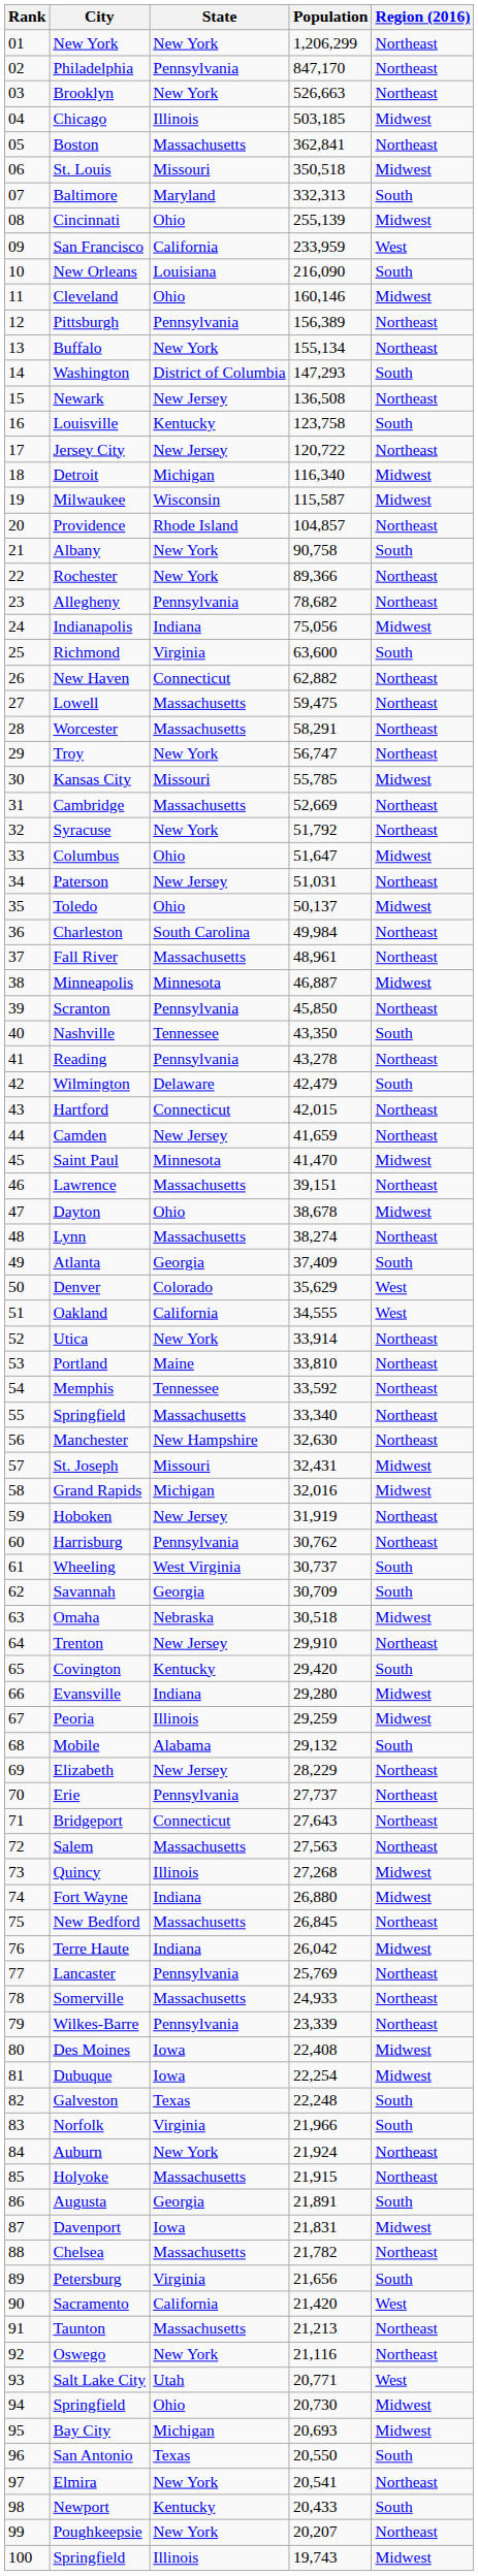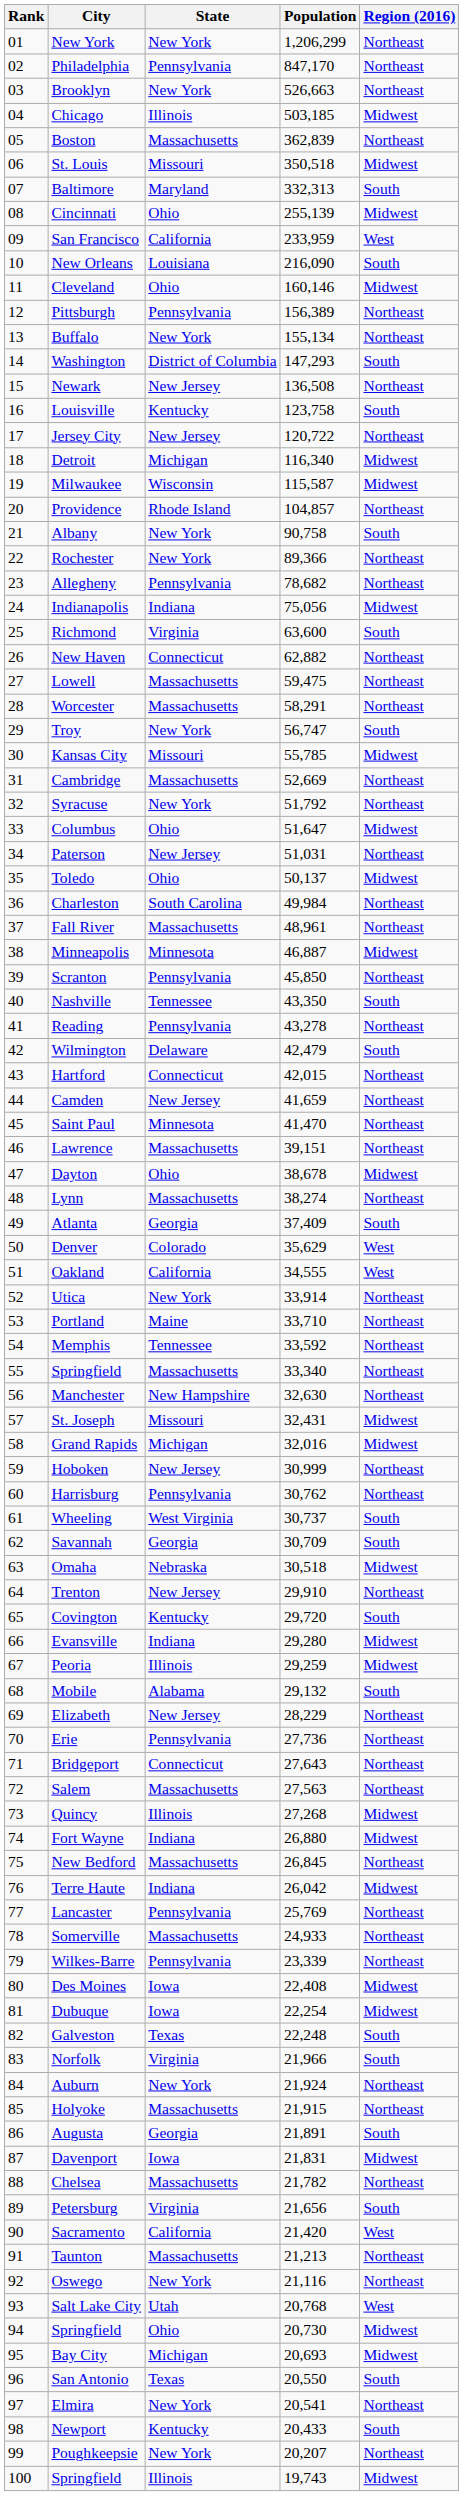 <table class="wikitable sortable">
 <tr>
 <th>Rank</th>
 <th>City</th>
 <th>State</th>
 <th>Population</th>
 <th><a href='#'>Region (2016)</a></th>
 </tr>
 <tr>
 <td>01</td>
 <td><a href='#'>New York</a></td>
 <td><a href='#'>New York</a></td>
 <td>1,206,299</td>
 <td><a href='#'>Northeast</a></td>
 </tr>
 <tr>
 <td>02</td>
 <td><a href='#'>Philadelphia</a></td>
 <td><a href='#'>Pennsylvania</a></td>
 <td>847,170</td>
 <td><a href='#'>Northeast</a></td>
 </tr>
 <tr>
 <td>03</td>
 <td><a href='#'>Brooklyn</a></td>
 <td><a href='#'>New York</a></td>
 <td>526,663</td>
 <td><a href='#'>Northeast</a></td>
 </tr>
 <tr>
 <td>04</td>
 <td><a href='#'>Chicago</a></td>
 <td><a href='#'>Illinois</a></td>
 <td>503,185</td>
 <td><a href='#'>Midwest</a></td>
 </tr>
 <tr>
 <td>05</td>
 <td><a href='#'>Boston</a></td>
 <td><a href='#'>Massachusetts</a></td>
-<td>362,841</td>
+<td>362,839</td>
 <td><a href='#'>Northeast</a></td>
 </tr>
 <tr>
 <td>06</td>
 <td><a href='#'>St. Louis</a></td>
 <td><a href='#'>Missouri</a></td>
 <td>350,518</td>
 <td><a href='#'>Midwest</a></td>
 </tr>
 <tr>
 <td>07</td>
 <td><a href='#'>Baltimore</a></td>
 <td><a href='#'>Maryland</a></td>
 <td>332,313</td>
 <td><a href='#'>South</a></td>
 </tr>
 <tr>
 <td>08</td>
 <td><a href='#'>Cincinnati</a></td>
 <td><a href='#'>Ohio</a></td>
 <td>255,139</td>
 <td><a href='#'>Midwest</a></td>
 </tr>
 <tr>
 <td>09</td>
 <td><a href='#'>San Francisco</a></td>
 <td><a href='#'>California</a></td>
 <td>233,959</td>
 <td><a href='#'>West</a></td>
 </tr>
 <tr>
 <td>10</td>
 <td><a href='#'>New Orleans</a></td>
 <td><a href='#'>Louisiana</a></td>
 <td>216,090</td>
 <td><a href='#'>South</a></td>
 </tr>
 <tr>
 <td>11</td>
 <td><a href='#'>Cleveland</a></td>
 <td><a href='#'>Ohio</a></td>
 <td>160,146</td>
 <td><a href='#'>Midwest</a></td>
 </tr>
 <tr>
 <td>12</td>
 <td><a href='#'>Pittsburgh</a></td>
 <td><a href='#'>Pennsylvania</a></td>
 <td>156,389</td>
 <td><a href='#'>Northeast</a></td>
 </tr>
 <tr>
 <td>13</td>
 <td><a href='#'>Buffalo</a></td>
 <td><a href='#'>New York</a></td>
 <td>155,134</td>
 <td><a href='#'>Northeast</a></td>
 </tr>
 <tr>
 <td>14</td>
 <td><a href='#'>Washington</a></td>
 <td><a href='#'>District of Columbia</a></td>
 <td>147,293</td>
 <td><a href='#'>South</a></td>
 </tr>
 <tr>
 <td>15</td>
 <td><a href='#'>Newark</a></td>
 <td><a href='#'>New Jersey</a></td>
 <td>136,508</td>
 <td><a href='#'>Northeast</a></td>
 </tr>
 <tr>
 <td>16</td>
 <td><a href='#'>Louisville</a></td>
 <td><a href='#'>Kentucky</a></td>
 <td>123,758</td>
 <td><a href='#'>South</a></td>
 </tr>
 <tr>
 <td>17</td>
 <td><a href='#'>Jersey City</a></td>
 <td><a href='#'>New Jersey</a></td>
 <td>120,722</td>
 <td><a href='#'>Northeast</a></td>
 </tr>
 <tr>
 <td>18</td>
 <td><a href='#'>Detroit</a></td>
 <td><a href='#'>Michigan</a></td>
 <td>116,340</td>
 <td><a href='#'>Midwest</a></td>
 </tr>
 <tr>
 <td>19</td>
 <td><a href='#'>Milwaukee</a></td>
 <td><a href='#'>Wisconsin</a></td>
 <td>115,587</td>
 <td><a href='#'>Midwest</a></td>
 </tr>
 <tr>
 <td>20</td>
 <td><a href='#'>Providence</a></td>
 <td><a href='#'>Rhode Island</a></td>
 <td>104,857</td>
 <td><a href='#'>Northeast</a></td>
 </tr>
 <tr>
 <td>21</td>
 <td><a href='#'>Albany</a></td>
 <td><a href='#'>New York</a></td>
 <td>90,758</td>
 <td><a href='#'>South</a></td>
 </tr>
 <tr>
 <td>22</td>
 <td><a href='#'>Rochester</a></td>
 <td><a href='#'>New York</a></td>
 <td>89,366</td>
 <td><a href='#'>Northeast</a></td>
 </tr>
 <tr>
 <td>23</td>
 <td><a href='#'>Allegheny</a></td>
 <td><a href='#'>Pennsylvania</a></td>
 <td>78,682</td>
 <td><a href='#'>Northeast</a></td>
 </tr>
 <tr>
 <td>24</td>
 <td><a href='#'>Indianapolis</a></td>
 <td><a href='#'>Indiana</a></td>
 <td>75,056</td>
 <td><a href='#'>Midwest</a></td>
 </tr>
 <tr>
 <td>25</td>
 <td><a href='#'>Richmond</a></td>
 <td><a href='#'>Virginia</a></td>
 <td>63,600</td>
 <td><a href='#'>South</a></td>
 </tr>
 <tr>
 <td>26</td>
 <td><a href='#'>New Haven</a></td>
 <td><a href='#'>Connecticut</a></td>
 <td>62,882</td>
 <td><a href='#'>Northeast</a></td>
 </tr>
 <tr>
 <td>27</td>
 <td><a href='#'>Lowell</a></td>
 <td><a href='#'>Massachusetts</a></td>
 <td>59,475</td>
 <td><a href='#'>Northeast</a></td>
 </tr>
 <tr>
 <td>28</td>
 <td><a href='#'>Worcester</a></td>
 <td><a href='#'>Massachusetts</a></td>
 <td>58,291</td>
 <td><a href='#'>Northeast</a></td>
 </tr>
 <tr>
 <td>29</td>
 <td><a href='#'>Troy</a></td>
 <td><a href='#'>New York</a></td>
 <td>56,747</td>
-<td><a href='#'>Northeast</a></td>
+<td><a href='#'>South</a></td>
 </tr>
 <tr>
 <td>30</td>
 <td><a href='#'>Kansas City</a></td>
 <td><a href='#'>Missouri</a></td>
 <td>55,785</td>
 <td><a href='#'>Midwest</a></td>
 </tr>
 <tr>
 <td>31</td>
 <td><a href='#'>Cambridge</a></td>
 <td><a href='#'>Massachusetts</a></td>
 <td>52,669</td>
 <td><a href='#'>Northeast</a></td>
 </tr>
 <tr>
 <td>32</td>
 <td><a href='#'>Syracuse</a></td>
 <td><a href='#'>New York</a></td>
 <td>51,792</td>
 <td><a href='#'>Northeast</a></td>
 </tr>
 <tr>
 <td>33</td>
 <td><a href='#'>Columbus</a></td>
 <td><a href='#'>Ohio</a></td>
 <td>51,647</td>
 <td><a href='#'>Midwest</a></td>
 </tr>
 <tr>
 <td>34</td>
 <td><a href='#'>Paterson</a></td>
 <td><a href='#'>New Jersey</a></td>
 <td>51,031</td>
 <td><a href='#'>Northeast</a></td>
 </tr>
 <tr>
 <td>35</td>
 <td><a href='#'>Toledo</a></td>
 <td><a href='#'>Ohio</a></td>
 <td>50,137</td>
 <td><a href='#'>Midwest</a></td>
 </tr>
 <tr>
 <td>36</td>
 <td><a href='#'>Charleston</a></td>
 <td><a href='#'>South Carolina</a></td>
 <td>49,984</td>
 <td><a href='#'>Northeast</a></td>
 </tr>
 <tr>
 <td>37</td>
 <td><a href='#'>Fall River</a></td>
 <td><a href='#'>Massachusetts</a></td>
 <td>48,961</td>
 <td><a href='#'>Northeast</a></td>
 </tr>
 <tr>
 <td>38</td>
 <td><a href='#'>Minneapolis</a></td>
 <td><a href='#'>Minnesota</a></td>
 <td>46,887</td>
 <td><a href='#'>Midwest</a></td>
 </tr>
 <tr>
 <td>39</td>
 <td><a href='#'>Scranton</a></td>
 <td><a href='#'>Pennsylvania</a></td>
 <td>45,850</td>
 <td><a href='#'>Northeast</a></td>
 </tr>
 <tr>
 <td>40</td>
 <td><a href='#'>Nashville</a></td>
 <td><a href='#'>Tennessee</a></td>
 <td>43,350</td>
 <td><a href='#'>South</a></td>
 </tr>
 <tr>
 <td>41</td>
 <td><a href='#'>Reading</a></td>
 <td><a href='#'>Pennsylvania</a></td>
 <td>43,278</td>
 <td><a href='#'>Northeast</a></td>
 </tr>
 <tr>
 <td>42</td>
 <td><a href='#'>Wilmington</a></td>
 <td><a href='#'>Delaware</a></td>
 <td>42,479</td>
 <td><a href='#'>South</a></td>
 </tr>
 <tr>
 <td>43</td>
 <td><a href='#'>Hartford</a></td>
 <td><a href='#'>Connecticut</a></td>
 <td>42,015</td>
 <td><a href='#'>Northeast</a></td>
 </tr>
 <tr>
 <td>44</td>
 <td><a href='#'>Camden</a></td>
 <td><a href='#'>New Jersey</a></td>
 <td>41,659</td>
 <td><a href='#'>Northeast</a></td>
 </tr>
 <tr>
 <td>45</td>
 <td><a href='#'>Saint Paul</a></td>
 <td><a href='#'>Minnesota</a></td>
 <td>41,470</td>
-<td><a href='#'>Midwest</a></td>
+<td><a href='#'>Northeast</a></td>
 </tr>
 <tr>
 <td>46</td>
 <td><a href='#'>Lawrence</a></td>
 <td><a href='#'>Massachusetts</a></td>
 <td>39,151</td>
 <td><a href='#'>Northeast</a></td>
 </tr>
 <tr>
 <td>47</td>
 <td><a href='#'>Dayton</a></td>
 <td><a href='#'>Ohio</a></td>
 <td>38,678</td>
 <td><a href='#'>Midwest</a></td>
 </tr>
 <tr>
 <td>48</td>
 <td><a href='#'>Lynn</a></td>
 <td><a href='#'>Massachusetts</a></td>
 <td>38,274</td>
 <td><a href='#'>Northeast</a></td>
 </tr>
 <tr>
 <td>49</td>
 <td><a href='#'>Atlanta</a></td>
 <td><a href='#'>Georgia</a></td>
 <td>37,409</td>
 <td><a href='#'>South</a></td>
 </tr>
 <tr>
 <td>50</td>
 <td><a href='#'>Denver</a></td>
 <td><a href='#'>Colorado</a></td>
 <td>35,629</td>
 <td><a href='#'>West</a></td>
 </tr>
 <tr>
 <td>51</td>
 <td><a href='#'>Oakland</a></td>
 <td><a href='#'>California</a></td>
 <td>34,555</td>
 <td><a href='#'>West</a></td>
 </tr>
 <tr>
 <td>52</td>
 <td><a href='#'>Utica</a></td>
 <td><a href='#'>New York</a></td>
 <td>33,914</td>
 <td><a href='#'>Northeast</a></td>
 </tr>
 <tr>
 <td>53</td>
 <td><a href='#'>Portland</a></td>
 <td><a href='#'>Maine</a></td>
-<td>33,810</td>
+<td>33,710</td>
 <td><a href='#'>Northeast</a></td>
 </tr>
 <tr>
 <td>54</td>
 <td><a href='#'>Memphis</a></td>
 <td><a href='#'>Tennessee</a></td>
 <td>33,592</td>
 <td><a href='#'>Northeast</a></td>
 </tr>
 <tr>
 <td>55</td>
 <td><a href='#'>Springfield</a></td>
 <td><a href='#'>Massachusetts</a></td>
 <td>33,340</td>
 <td><a href='#'>Northeast</a></td>
 </tr>
 <tr>
 <td>56</td>
 <td><a href='#'>Manchester</a></td>
 <td><a href='#'>New Hampshire</a></td>
 <td>32,630</td>
 <td><a href='#'>Northeast</a></td>
 </tr>
 <tr>
 <td>57</td>
 <td><a href='#'>St. Joseph</a></td>
 <td><a href='#'>Missouri</a></td>
 <td>32,431</td>
 <td><a href='#'>Midwest</a></td>
 </tr>
 <tr>
 <td>58</td>
 <td><a href='#'>Grand Rapids</a></td>
 <td><a href='#'>Michigan</a></td>
 <td>32,016</td>
 <td><a href='#'>Midwest</a></td>
 </tr>
 <tr>
 <td>59</td>
 <td><a href='#'>Hoboken</a></td>
 <td><a href='#'>New Jersey</a></td>
-<td>31,919</td>
+<td>30,999</td>
 <td><a href='#'>Northeast</a></td>
 </tr>
 <tr>
 <td>60</td>
 <td><a href='#'>Harrisburg</a></td>
 <td><a href='#'>Pennsylvania</a></td>
 <td>30,762</td>
 <td><a href='#'>Northeast</a></td>
 </tr>
 <tr>
 <td>61</td>
 <td><a href='#'>Wheeling</a></td>
 <td><a href='#'>West Virginia</a></td>
 <td>30,737</td>
 <td><a href='#'>South</a></td>
 </tr>
 <tr>
 <td>62</td>
 <td><a href='#'>Savannah</a></td>
 <td><a href='#'>Georgia</a></td>
 <td>30,709</td>
 <td><a href='#'>South</a></td>
 </tr>
 <tr>
 <td>63</td>
 <td><a href='#'>Omaha</a></td>
 <td><a href='#'>Nebraska</a></td>
 <td>30,518</td>
 <td><a href='#'>Midwest</a></td>
 </tr>
 <tr>
 <td>64</td>
 <td><a href='#'>Trenton</a></td>
 <td><a href='#'>New Jersey</a></td>
 <td>29,910</td>
 <td><a href='#'>Northeast</a></td>
 </tr>
 <tr>
 <td>65</td>
 <td><a href='#'>Covington</a></td>
 <td><a href='#'>Kentucky</a></td>
-<td>29,420</td>
+<td>29,720</td>
 <td><a href='#'>South</a></td>
 </tr>
 <tr>
 <td>66</td>
 <td><a href='#'>Evansville</a></td>
 <td><a href='#'>Indiana</a></td>
 <td>29,280</td>
 <td><a href='#'>Midwest</a></td>
 </tr>
 <tr>
 <td>67</td>
 <td><a href='#'>Peoria</a></td>
 <td><a href='#'>Illinois</a></td>
 <td>29,259</td>
 <td><a href='#'>Midwest</a></td>
 </tr>
 <tr>
 <td>68</td>
 <td><a href='#'>Mobile</a></td>
 <td><a href='#'>Alabama</a></td>
 <td>29,132</td>
 <td><a href='#'>South</a></td>
 </tr>
 <tr>
 <td>69</td>
 <td><a href='#'>Elizabeth</a></td>
 <td><a href='#'>New Jersey</a></td>
 <td>28,229</td>
 <td><a href='#'>Northeast</a></td>
 </tr>
 <tr>
 <td>70</td>
 <td><a href='#'>Erie</a></td>
 <td><a href='#'>Pennsylvania</a></td>
-<td>27,737</td>
+<td>27,736</td>
 <td><a href='#'>Northeast</a></td>
 </tr>
 <tr>
 <td>71</td>
 <td><a href='#'>Bridgeport</a></td>
 <td><a href='#'>Connecticut</a></td>
 <td>27,643</td>
 <td><a href='#'>Northeast</a></td>
 </tr>
 <tr>
 <td>72</td>
 <td><a href='#'>Salem</a></td>
 <td><a href='#'>Massachusetts</a></td>
 <td>27,563</td>
 <td><a href='#'>Northeast</a></td>
 </tr>
 <tr>
 <td>73</td>
 <td><a href='#'>Quincy</a></td>
 <td><a href='#'>Illinois</a></td>
 <td>27,268</td>
 <td><a href='#'>Midwest</a></td>
 </tr>
 <tr>
 <td>74</td>
 <td><a href='#'>Fort Wayne</a></td>
 <td><a href='#'>Indiana</a></td>
 <td>26,880</td>
 <td><a href='#'>Midwest</a></td>
 </tr>
 <tr>
 <td>75</td>
 <td><a href='#'>New Bedford</a></td>
 <td><a href='#'>Massachusetts</a></td>
 <td>26,845</td>
 <td><a href='#'>Northeast</a></td>
 </tr>
 <tr>
 <td>76</td>
 <td><a href='#'>Terre Haute</a></td>
 <td><a href='#'>Indiana</a></td>
 <td>26,042</td>
 <td><a href='#'>Midwest</a></td>
 </tr>
 <tr>
 <td>77</td>
 <td><a href='#'>Lancaster</a></td>
 <td><a href='#'>Pennsylvania</a></td>
 <td>25,769</td>
 <td><a href='#'>Northeast</a></td>
 </tr>
 <tr>
 <td>78</td>
 <td><a href='#'>Somerville</a></td>
 <td><a href='#'>Massachusetts</a></td>
 <td>24,933</td>
 <td><a href='#'>Northeast</a></td>
 </tr>
 <tr>
 <td>79</td>
 <td><a href='#'>Wilkes-Barre</a></td>
 <td><a href='#'>Pennsylvania</a></td>
 <td>23,339</td>
 <td><a href='#'>Northeast</a></td>
 </tr>
 <tr>
 <td>80</td>
 <td><a href='#'>Des Moines</a></td>
 <td><a href='#'>Iowa</a></td>
 <td>22,408</td>
 <td><a href='#'>Midwest</a></td>
 </tr>
 <tr>
 <td>81</td>
 <td><a href='#'>Dubuque</a></td>
 <td><a href='#'>Iowa</a></td>
 <td>22,254</td>
 <td><a href='#'>Midwest</a></td>
 </tr>
 <tr>
 <td>82</td>
 <td><a href='#'>Galveston</a></td>
 <td><a href='#'>Texas</a></td>
 <td>22,248</td>
 <td><a href='#'>South</a></td>
 </tr>
 <tr>
 <td>83</td>
 <td><a href='#'>Norfolk</a></td>
 <td><a href='#'>Virginia</a></td>
 <td>21,966</td>
 <td><a href='#'>South</a></td>
 </tr>
 <tr>
 <td>84</td>
 <td><a href='#'>Auburn</a></td>
 <td><a href='#'>New York</a></td>
 <td>21,924</td>
 <td><a href='#'>Northeast</a></td>
 </tr>
 <tr>
 <td>85</td>
 <td><a href='#'>Holyoke</a></td>
 <td><a href='#'>Massachusetts</a></td>
 <td>21,915</td>
 <td><a href='#'>Northeast</a></td>
 </tr>
 <tr>
 <td>86</td>
 <td><a href='#'>Augusta</a></td>
 <td><a href='#'>Georgia</a></td>
 <td>21,891</td>
 <td><a href='#'>South</a></td>
 </tr>
 <tr>
 <td>87</td>
 <td><a href='#'>Davenport</a></td>
 <td><a href='#'>Iowa</a></td>
 <td>21,831</td>
 <td><a href='#'>Midwest</a></td>
 </tr>
 <tr>
 <td>88</td>
 <td><a href='#'>Chelsea</a></td>
 <td><a href='#'>Massachusetts</a></td>
 <td>21,782</td>
 <td><a href='#'>Northeast</a></td>
 </tr>
 <tr>
 <td>89</td>
 <td><a href='#'>Petersburg</a></td>
 <td><a href='#'>Virginia</a></td>
 <td>21,656</td>
 <td><a href='#'>South</a></td>
 </tr>
 <tr>
 <td>90</td>
 <td><a href='#'>Sacramento</a></td>
 <td><a href='#'>California</a></td>
 <td>21,420</td>
 <td><a href='#'>West</a></td>
 </tr>
 <tr>
 <td>91</td>
 <td><a href='#'>Taunton</a></td>
 <td><a href='#'>Massachusetts</a></td>
 <td>21,213</td>
 <td><a href='#'>Northeast</a></td>
 </tr>
 <tr>
 <td>92</td>
 <td><a href='#'>Oswego</a></td>
 <td><a href='#'>New York</a></td>
 <td>21,116</td>
 <td><a href='#'>Northeast</a></td>
 </tr>
 <tr>
 <td>93</td>
 <td><a href='#'>Salt Lake City</a></td>
 <td><a href='#'>Utah</a></td>
-<td>20,771</td>
+<td>20,768</td>
 <td><a href='#'>West</a></td>
 </tr>
 <tr>
 <td>94</td>
 <td><a href='#'>Springfield</a></td>
 <td><a href='#'>Ohio</a></td>
 <td>20,730</td>
 <td><a href='#'>Midwest</a></td>
 </tr>
 <tr>
 <td>95</td>
 <td><a href='#'>Bay City</a></td>
 <td><a href='#'>Michigan</a></td>
 <td>20,693</td>
 <td><a href='#'>Midwest</a></td>
 </tr>
 <tr>
 <td>96</td>
 <td><a href='#'>San Antonio</a></td>
 <td><a href='#'>Texas</a></td>
 <td>20,550</td>
 <td><a href='#'>South</a></td>
 </tr>
 <tr>
 <td>97</td>
 <td><a href='#'>Elmira</a></td>
 <td><a href='#'>New York</a></td>
 <td>20,541</td>
 <td><a href='#'>Northeast</a></td>
 </tr>
 <tr>
 <td>98</td>
 <td><a href='#'>Newport</a></td>
 <td><a href='#'>Kentucky</a></td>
 <td>20,433</td>
 <td><a href='#'>South</a></td>
 </tr>
 <tr>
 <td>99</td>
 <td><a href='#'>Poughkeepsie</a></td>
 <td><a href='#'>New York</a></td>
 <td>20,207</td>
 <td><a href='#'>Northeast</a></td>
 </tr>
 <tr>
 <td>100</td>
 <td><a href='#'>Springfield</a></td>
 <td><a href='#'>Illinois</a></td>
 <td>19,743</td>
 <td><a href='#'>Midwest</a></td>
 </tr>
 </table>
